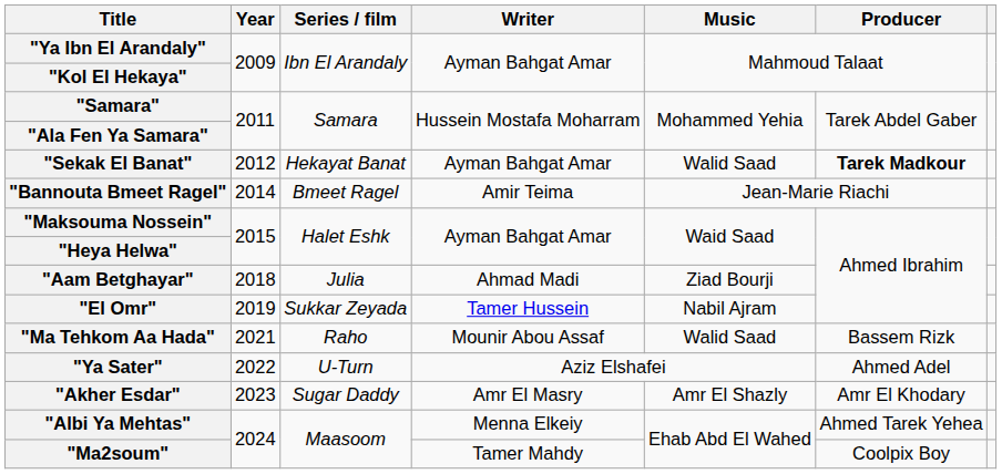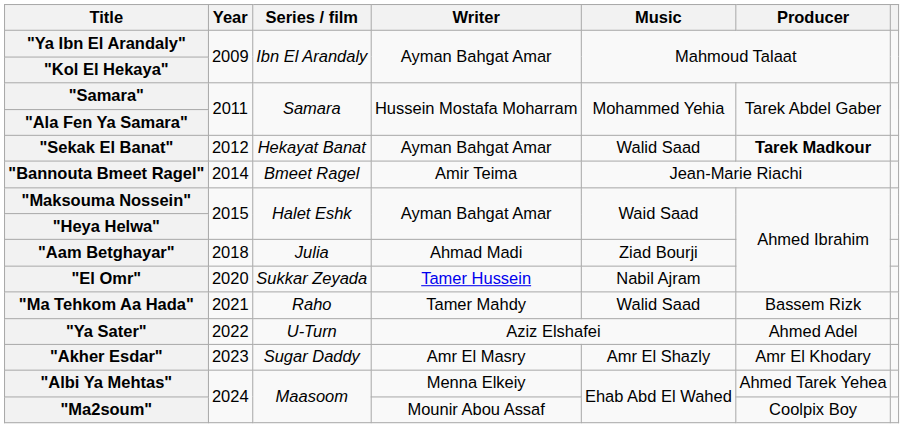 <table class="wikitable plainrowheaders" style="text-align:center;">
 <tr>
 <th scope="col">Title</th>
 <th scope="col">Year</th>
 <th scope="col">Series / film</th>
 <th scope="col">Writer</th>
 <th scope="col">Music</th>
 <th scope="col">Producer</th>
 <th scope="col"></th>
 </tr>
 <tr>
 <th scope="row">"Ya Ibn El Arandaly" </th>
 <td rowspan="2">2009</td>
 <td rowspan="2"><em>Ibn El Arandaly</em></td>
 <td rowspan="2">Ayman Bahgat Amar</td>
 <td rowspan="2" colspan="2">Mahmoud Talaat</td>
 <td rowspan="2"></td>
 </tr>
 <tr>
 <th scope="row">"Kol El Hekaya" </th>
 </tr>
 <tr>
 <th scope="row">"Samara" </th>
 <td rowspan="2">2011</td>
 <td rowspan="2"><em>Samara</em></td>
 <td rowspan="2">Hussein Mostafa Moharram</td>
 <td rowspan="2">Mohammed Yehia</td>
 <td rowspan="2">Tarek Abdel Gaber</td>
 <td rowspan="2"></td>
 </tr>
 <tr>
 <th scope="row">"Ala Fen Ya Samara" </th>
 </tr>
 <tr>
 <th scope="row">"Sekak El Banat"</th>
 <td>2012</td>
 <td><em>Hekayat Banat</em></td>
 <td>Ayman Bahgat Amar</td>
 <td>Walid Saad</td>
 <td><strong>Tarek Madkour</strong></td>
 <td></td>
 </tr>
 <tr>
 <th scope="row">"Bannouta Bmeet Ragel"</th>
 <td>2014</td>
 <td><em>Bmeet Ragel </em></td>
 <td>Amir Teima</td>
 <td colspan="2">Jean-Marie Riachi</td>
 <td></td>
 </tr>
 <tr>
 <th scope="row">"Maksouma Nossein" </th>
 <td rowspan="2">2015</td>
 <td rowspan="2"><em>Halet Eshk</em></td>
 <td rowspan="2">Ayman Bahgat Amar</td>
 <td rowspan="2">Waid Saad</td>
 <td rowspan="4">Ahmed Ibrahim</td>
 <td rowspan="2"></td>
 </tr>
 <tr>
 <th scope="row">"Heya Helwa" </th>
 </tr>
 <tr>
 <th scope="row">"Aam Betghayar"</th>
 <td>2018</td>
 <td><em>Julia</em></td>
 <td>Ahmad Madi</td>
 <td>Ziad Bourji</td>
 <td></td>
 </tr>
 <tr>
 <th scope="row">"El Omr"</th>
-<td>2019</td>
+<td>2020</td>
 <td><em>Sukkar Zeyada</em></td>
 <td><a href='#'>Tamer Hussein</a></td>
 <td>Nabil Ajram</td>
 <td></td>
 </tr>
 <tr>
 <th scope="row">"Ma Tehkom Aa Hada"</th>
 <td>2021</td>
 <td><em>Raho</em></td>
-<td>Mounir Abou Assaf</td>
+<td>Tamer Mahdy</td>
 <td>Walid Saad</td>
 <td>Bassem Rizk</td>
 <td></td>
 </tr>
 <tr>
 <th scope="row">"Ya Sater"</th>
 <td>2022</td>
 <td><em>U-Turn</em></td>
 <td colspan="2">Aziz Elshafei</td>
 <td>Ahmed Adel</td>
 <td></td>
 </tr>
 <tr>
 <th scope="row">"Akher Esdar"</th>
 <td>2023</td>
 <td><em>Sugar Daddy</em></td>
 <td>Amr El Masry</td>
 <td>Amr El Shazly</td>
 <td>Amr El Khodary</td>
 <td></td>
 </tr>
 <tr>
 <th scope="row">"Albi Ya Mehtas"</th>
 <td rowspan="2">2024</td>
 <td rowspan="2"><em>Maasoom</em></td>
 <td>Menna Elkeiy</td>
 <td rowspan="2">Ehab Abd El Wahed</td>
 <td>Ahmed Tarek Yehea</td>
 <td></td>
 </tr>
 <tr>
 <th scope="row">"Ma2soum"</th>
-<td>Tamer Mahdy</td>
+<td>Mounir Abou Assaf</td>
 <td>Coolpix Boy</td>
 <td></td>
 </tr>
 </table>
